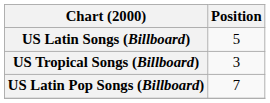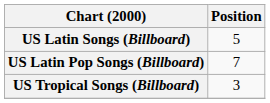 <table class="wikitable plainrowheaders sortable" style="text-align:center;">
 <tr>
 <th scope="col">Chart (2000)</th>
 <th scope="col">Position</th>
 </tr>
 <tr>
 <th scope="row">US Latin Songs (<em>Billboard</em>)</th>
 <td>5</td>
 </tr>
 <tr>
+<th scope="row">US Latin Pop Songs (<em>Billboard</em>)</th>
+<td>7</td>
+</tr>
+<tr>
 <th scope="row">US Tropical Songs (<em>Billboard</em>)</th>
 <td>3</td>
 </tr>
 <tr>
-<th scope="row">US Latin Pop Songs (<em>Billboard</em>)</th>
-<td>7</td>
-</tr>
-<tr>
 </tr>
 </table>
